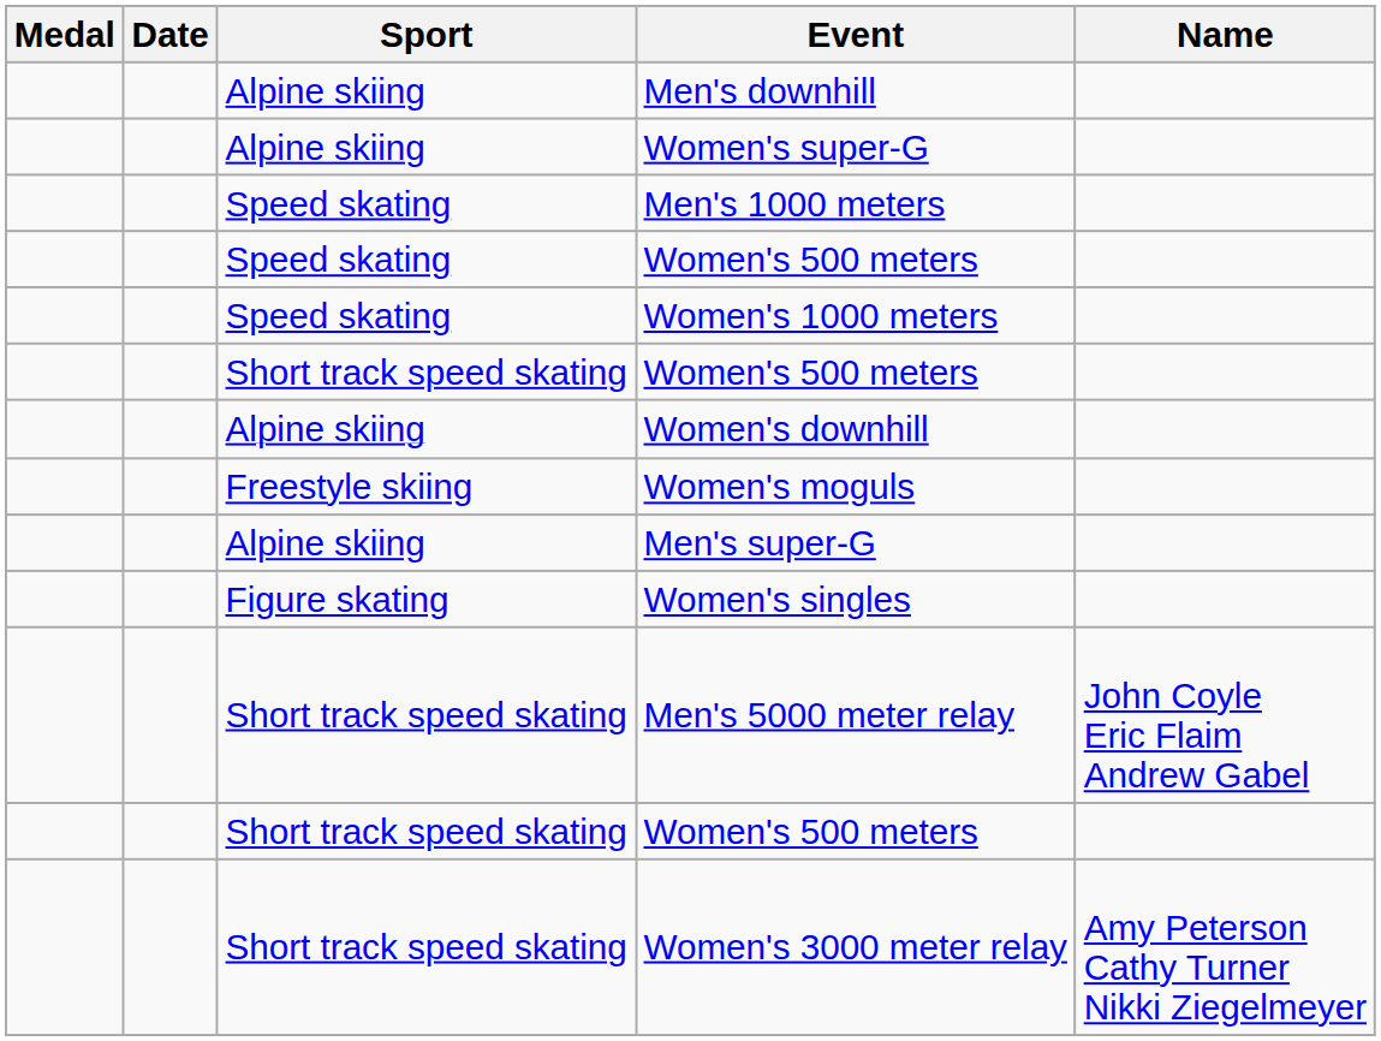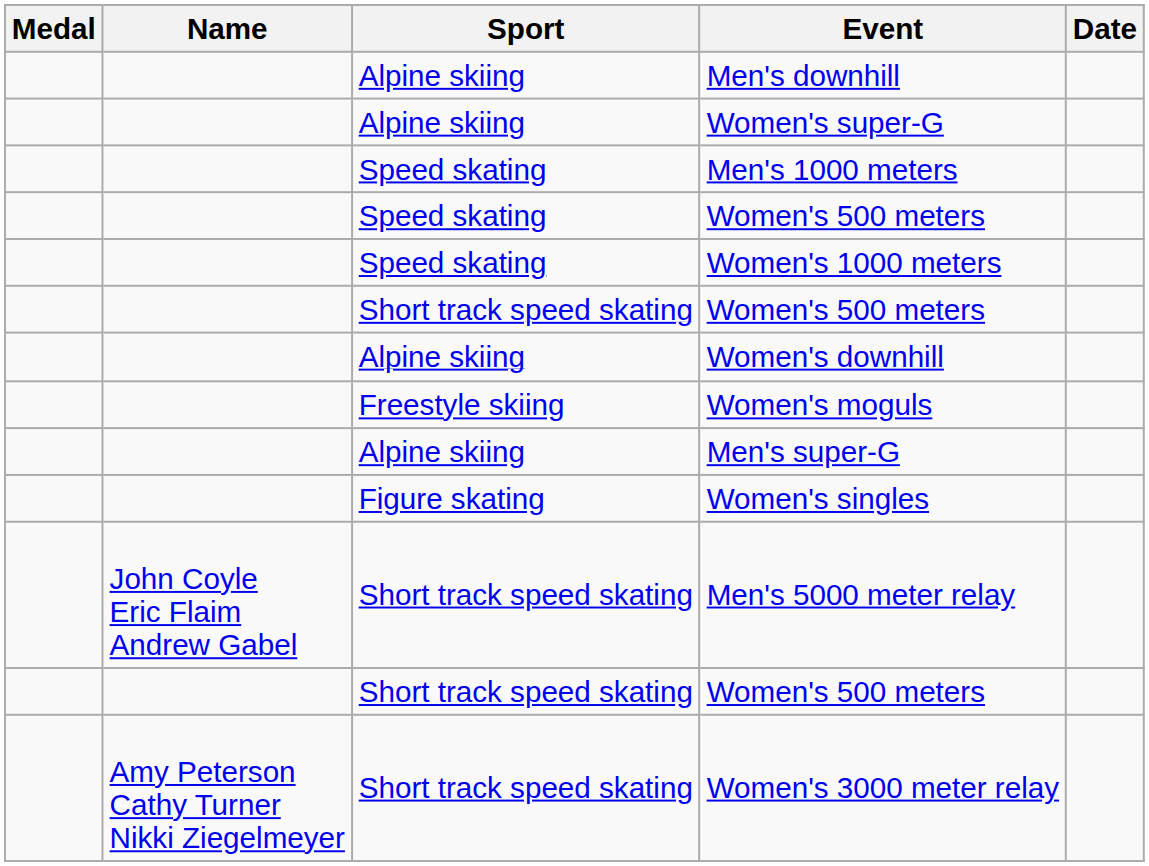 <table class="wikitable sortable" style=font-size:95%>
 <tr>
 <th>Medal</th>
-<th>Date</th>
+<th>Name</th>
 <th>Sport</th>
 <th>Event</th>
-<th>Name</th>
+<th>Date</th>
 </tr>
 <tr>
 <td></td>
 <td></td>
 <td><a href='#'>Alpine skiing</a></td>
 <td><a href='#'>Men's downhill</a></td>
 <td></td>
 </tr>
 <tr>
 <td></td>
 <td></td>
 <td><a href='#'>Alpine skiing</a></td>
 <td><a href='#'>Women's super-G</a></td>
 <td></td>
 </tr>
 <tr>
 <td></td>
 <td></td>
 <td><a href='#'>Speed skating</a></td>
 <td><a href='#'>Men's 1000 meters</a></td>
 <td></td>
 </tr>
 <tr>
 <td></td>
 <td></td>
 <td><a href='#'>Speed skating</a></td>
 <td><a href='#'>Women's 500 meters</a></td>
 <td></td>
 </tr>
 <tr>
 <td></td>
 <td></td>
 <td><a href='#'>Speed skating</a></td>
 <td><a href='#'>Women's 1000 meters</a></td>
 <td></td>
 </tr>
 <tr>
 <td></td>
 <td></td>
 <td><a href='#'>Short track speed skating</a></td>
 <td><a href='#'>Women's 500 meters</a></td>
 <td></td>
 </tr>
 <tr>
 <td></td>
 <td></td>
 <td><a href='#'>Alpine skiing</a></td>
 <td><a href='#'>Women's downhill</a></td>
 <td></td>
 </tr>
 <tr>
 <td></td>
 <td></td>
 <td><a href='#'>Freestyle skiing</a></td>
 <td><a href='#'>Women's moguls</a></td>
 <td></td>
 </tr>
 <tr>
 <td></td>
 <td></td>
 <td><a href='#'>Alpine skiing</a></td>
 <td><a href='#'>Men's super-G</a></td>
 <td></td>
 </tr>
 <tr>
 <td></td>
 <td></td>
 <td><a href='#'>Figure skating</a></td>
 <td><a href='#'>Women's singles</a></td>
 <td></td>
 </tr>
 <tr>
 <td></td>
-<td></td>
+<td><br><a href='#'>John Coyle</a><br><a href='#'>Eric Flaim</a><br><a href='#'>Andrew Gabel</a></td>
 <td><a href='#'>Short track speed skating</a></td>
 <td><a href='#'>Men's 5000 meter relay</a></td>
-<td><br><a href='#'>John Coyle</a><br><a href='#'>Eric Flaim</a><br><a href='#'>Andrew Gabel</a></td>
+<td></td>
 </tr>
 <tr>
 <td></td>
 <td></td>
 <td><a href='#'>Short track speed skating</a></td>
 <td><a href='#'>Women's 500 meters</a></td>
 <td></td>
 </tr>
 <tr>
 <td></td>
-<td></td>
+<td><br><a href='#'>Amy Peterson</a><br><a href='#'>Cathy Turner</a><br><a href='#'>Nikki Ziegelmeyer</a></td>
 <td><a href='#'>Short track speed skating</a></td>
 <td><a href='#'>Women's 3000 meter relay</a></td>
-<td><br><a href='#'>Amy Peterson</a><br><a href='#'>Cathy Turner</a><br><a href='#'>Nikki Ziegelmeyer</a></td>
+<td></td>
 </tr>
 </table>
